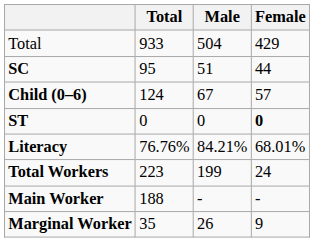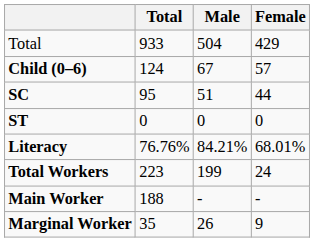 <table class="wikitable">
 <tr>
 <th></th>
 <th>Total</th>
 <th><strong>Male</strong></th>
 <th><strong>Female</strong></th>
 </tr>
 <tr>
 <td>Total</td>
 <td>933</td>
 <td>504</td>
 <td>429</td>
 </tr>
 <tr>
+<td><strong>Child (0–6)</strong></td>
+<td>124</td>
+<td>67</td>
+<td>57</td>
+</tr>
+<tr>
 <td><strong>SC</strong></td>
 <td>95</td>
 <td>51</td>
 <td>44</td>
 </tr>
 <tr>
-<td><strong>Child (0–6)</strong></td>
-<td>124</td>
-<td>67</td>
-<td>57</td>
-</tr>
-<tr>
 <td><strong>ST</strong></td>
 <td>0</td>
 <td>0</td>
-<td><strong>0</strong></td>
+<td>0</td>
 </tr>
 <tr>
 <td><strong>Literacy</strong></td>
 <td>76.76%</td>
 <td>84.21%</td>
 <td>68.01%</td>
 </tr>
 <tr>
 <td><strong>Total Workers</strong></td>
 <td>223</td>
 <td>199</td>
 <td>24</td>
 </tr>
 <tr>
 <td><strong>Main Worker</strong></td>
 <td>188</td>
 <td>-</td>
 <td>-</td>
 </tr>
 <tr>
 <td><strong>Marginal Worker</strong></td>
 <td>35</td>
 <td>26</td>
 <td>9</td>
 </tr>
 </table>
